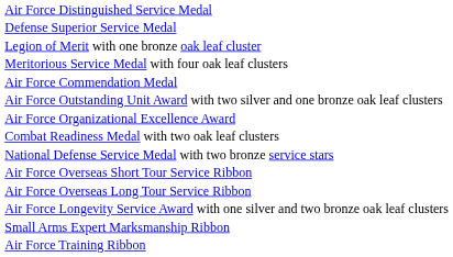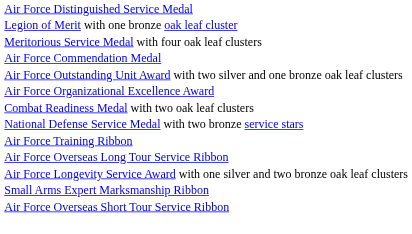 <table>
 <tr>
 <td></td>
 <td><a href='#'>Air Force Distinguished Service Medal</a></td>
-</tr>
-<tr>
-<td></td>
-<td><a href='#'>Defense Superior Service Medal</a></td>
 </tr>
 <tr>
 <td></td>
 <td><a href='#'>Legion of Merit</a> with one bronze <a href='#'>oak leaf cluster</a></td>
 </tr>
 <tr>
 <td></td>
 <td><a href='#'>Meritorious Service Medal</a> with four oak leaf clusters</td>
 </tr>
 <tr>
 <td></td>
 <td><a href='#'>Air Force Commendation Medal</a></td>
 </tr>
 <tr>
 <td></td>
 <td><a href='#'>Air Force Outstanding Unit Award</a> with two silver and one bronze oak leaf clusters</td>
 </tr>
 <tr>
 <td></td>
 <td><a href='#'>Air Force Organizational Excellence Award</a></td>
 </tr>
 <tr>
 <td></td>
 <td><a href='#'>Combat Readiness Medal</a> with two oak leaf clusters</td>
 </tr>
 <tr>
 <td></td>
 <td><a href='#'>National Defense Service Medal</a> with two bronze <a href='#'>service stars</a></td>
 </tr>
 <tr>
 <td></td>
-<td><a href='#'>Air Force Overseas Short Tour Service Ribbon</a></td>
+<td><a href='#'>Air Force Training Ribbon</a></td>
 </tr>
 <tr>
 <td></td>
 <td><a href='#'>Air Force Overseas Long Tour Service Ribbon</a></td>
 </tr>
 <tr>
 <td></td>
 <td><a href='#'>Air Force Longevity Service Award</a> with one silver and two bronze oak leaf clusters</td>
 </tr>
 <tr>
 <td></td>
 <td><a href='#'>Small Arms Expert Marksmanship Ribbon</a></td>
 </tr>
 <tr>
 <td></td>
-<td><a href='#'>Air Force Training Ribbon</a></td>
+<td><a href='#'>Air Force Overseas Short Tour Service Ribbon</a></td>
 </tr>
 </table>
